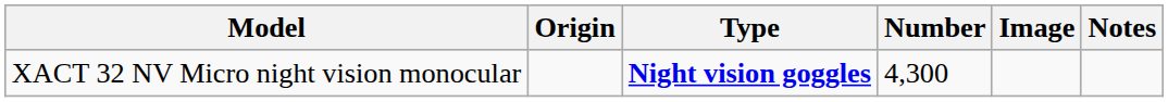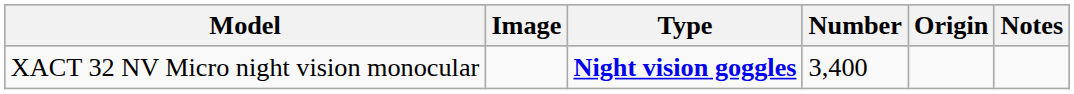 <table class="wikitable">
 <tr>
 <th>Model</th>
-<th>Origin</th>
+<th>Image</th>
 <th>Type</th>
 <th>Number</th>
-<th>Image</th>
+<th>Origin</th>
 <th>Notes</th>
 </tr>
 <tr>
 <td>XACT 32 NV Micro night vision monocular</td>
+<td style="text-align: center; "></td>
+<td><strong><a href='#'>Night vision goggles</a></strong></td>
+<td>3,400</td>
 <td><small></small></td>
-<td><strong><a href='#'>Night vision goggles</a></strong></td>
-<td>4,300</td>
-<td style="text-align: center; "></td>
 <td></td>
 </tr>
 </table>
